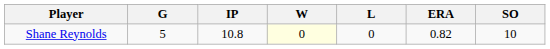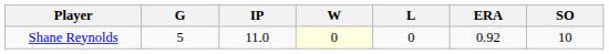 <table class="wikitable sortable">
 <tr>
 <th bgcolor="#DDDDFF" width="16%">Player</th>
 <th bgcolor="#DDDDFF" width="9%">G</th>
 <th bgcolor="#DDDDFF" width="9%">IP</th>
 <th bgcolor="#DDDDFF" width="9%">W</th>
 <th bgcolor="#DDDDFF" width="9%">L</th>
 <th bgcolor="#DDDDFF" width="9%">ERA</th>
 <th bgcolor="#DDDDFF" width="9%">SO</th>
 </tr>
 <tr align="center">
 <td><a href='#'>Shane Reynolds</a></td>
 <td>5</td>
-<td>10.8</td>
+<td>11.0</td>
 <td style="background: lightyellow;">0</td>
 <td>0</td>
-<td>0.82</td>
+<td>0.92</td>
 <td>10</td>
 </tr>
 </table>
